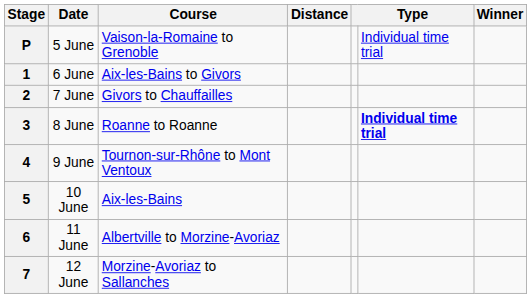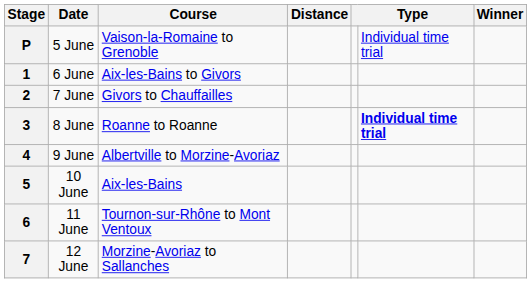 <table class="wikitable">
 <tr>
 <th>Stage</th>
 <th>Date</th>
 <th>Course</th>
 <th>Distance</th>
 <th scope="col" colspan="2">Type</th>
 <th>Winner</th>
 </tr>
 <tr>
 <th scope="row" style="text-align:center;">P</th>
 <td style="text-align:center;">5 June</td>
 <td><a href='#'>Vaison-la-Romaine</a> to <a href='#'>Grenoble</a></td>
 <td style="text-align:center;"></td>
 <td></td>
 <td><a href='#'>Individual time trial</a></td>
 <td><s></s></td>
 </tr>
 <tr>
 <th scope="row" style="text-align:center;">1</th>
 <td style="text-align:center;">6 June</td>
 <td><a href='#'>Aix-les-Bains</a> to <a href='#'>Givors</a></td>
 <td style="text-align:center;"></td>
 <td></td>
 <td></td>
 <td></td>
 </tr>
 <tr>
 <th scope="row" style="text-align:center;">2</th>
 <td style="text-align:center;">7 June</td>
 <td><a href='#'>Givors</a> to <a href='#'>Chauffailles</a></td>
 <td style="text-align:center;"></td>
 <td></td>
 <td></td>
 <td></td>
 </tr>
 <tr>
 <th scope="row" style="text-align:center;">3</th>
 <td style="text-align:center;">8 June</td>
 <td><a href='#'>Roanne</a> to Roanne</td>
 <td style="text-align:center;"></td>
 <td></td>
 <td><strong><a href='#'>Individual time trial</a></strong></td>
 <td></td>
 </tr>
 <tr>
 <th scope="row" style="text-align:center;">4</th>
 <td style="text-align:center;">9 June</td>
-<td><a href='#'>Tournon-sur-Rhône</a> to <a href='#'>Mont Ventoux</a></td>
+<td><a href='#'>Albertville</a> to <a href='#'>Morzine</a>-<a href='#'>Avoriaz</a></td>
 <td style="text-align:center;"></td>
 <td></td>
 <td></td>
 <td></td>
 </tr>
 <tr>
 <th scope="row" style="text-align:center;">5</th>
 <td style="text-align:center;">10 June</td>
 <td><a href='#'>Aix-les-Bains</a></td>
 <td style="text-align:center;"></td>
 <td></td>
 <td></td>
 <td></td>
 </tr>
 <tr>
 <th scope="row" style="text-align:center;">6</th>
 <td style="text-align:center;">11 June</td>
-<td><a href='#'>Albertville</a> to <a href='#'>Morzine</a>-<a href='#'>Avoriaz</a></td>
+<td><a href='#'>Tournon-sur-Rhône</a> to <a href='#'>Mont Ventoux</a></td>
 <td style="text-align:center;"></td>
 <td></td>
 <td></td>
 <td></td>
 </tr>
 <tr>
 <th scope="row" style="text-align:center;">7</th>
 <td style="text-align:center;">12 June</td>
 <td><a href='#'>Morzine</a>-<a href='#'>Avoriaz</a> to <a href='#'>Sallanches</a></td>
 <td style="text-align:center;"></td>
 <td></td>
 <td></td>
 <td><s></s></td>
 </tr>
 </table>
